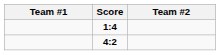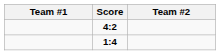 <table class="wikitable" style="text-align:center;">
 <tr>
 <th width=140>Team #1</th>
 <th width=50>Score</th>
 <th width=140>Team #2</th>
 </tr>
 <tr>
 <td style="text-align:right;"></td>
-<td><strong>1:4</strong></td>
+<td><strong>4:2</strong></td>
 <td style="text-align:left;"></td>
 </tr>
 <tr>
 <td style="text-align:right;"></td>
-<td><strong>4:2</strong></td>
+<td><strong>1:4</strong></td>
 <td style="text-align:left;"></td>
 </tr>
 </table>
